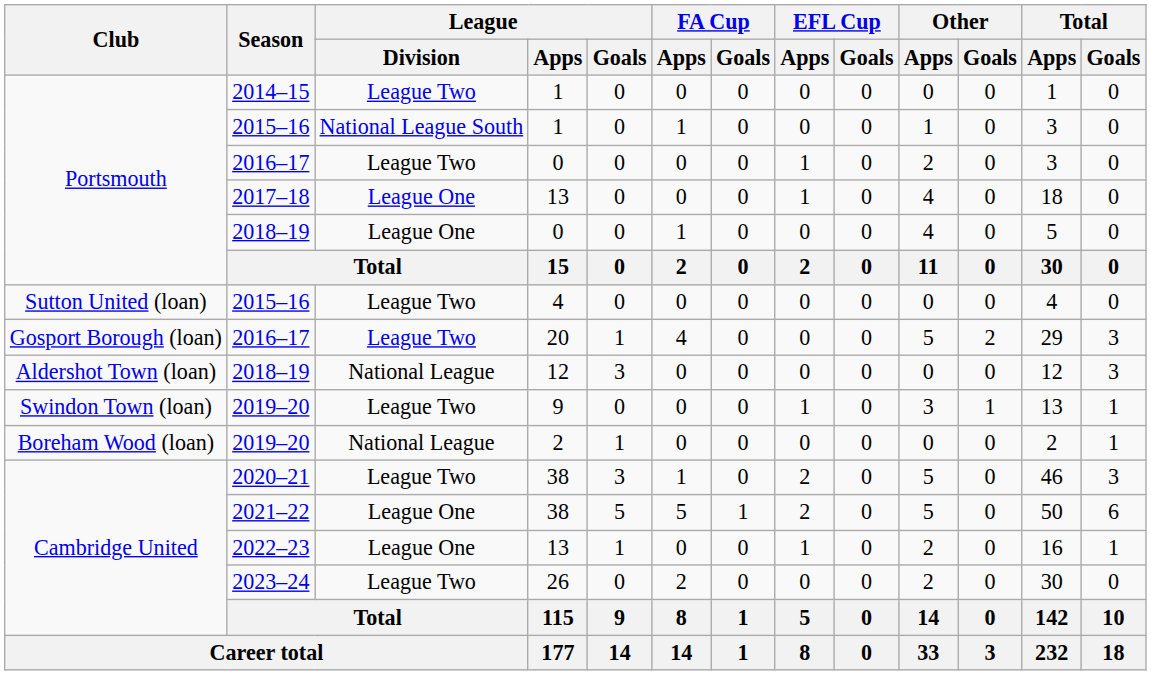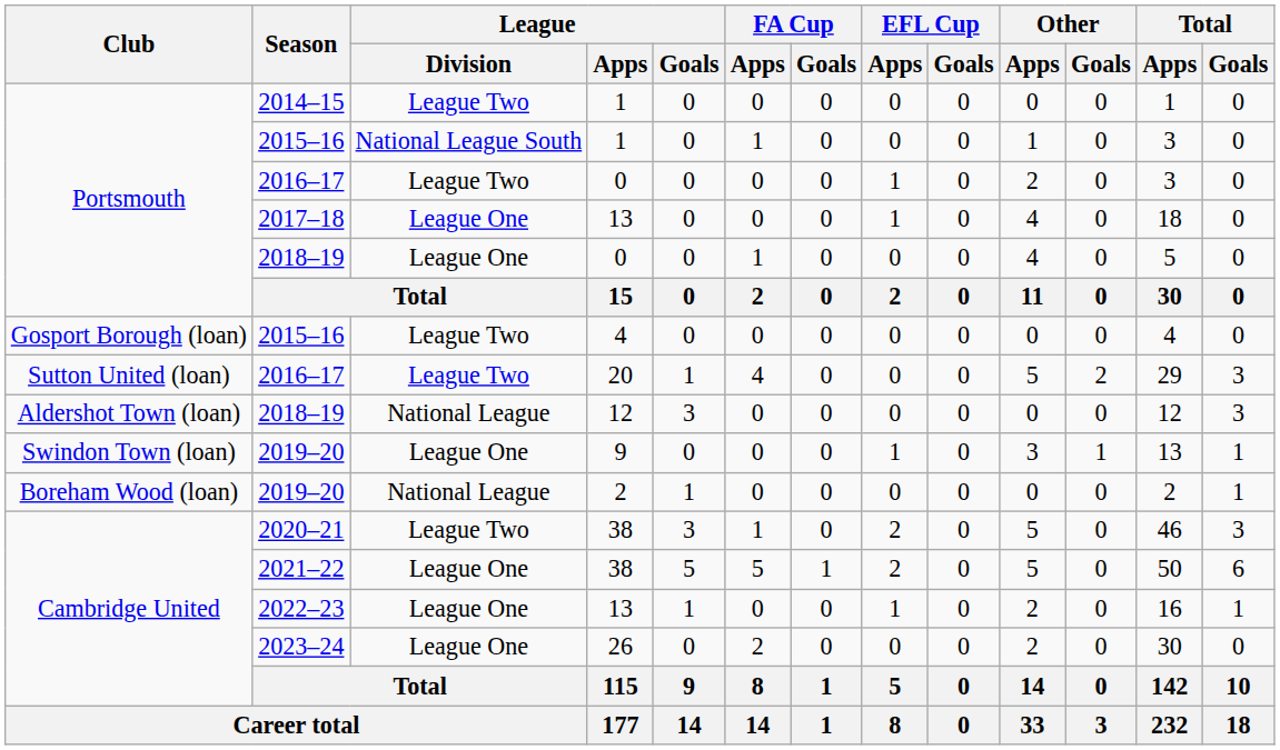 <table class=wikitable style=text-align:center>
 <tr>
 <th rowspan=2>Club</th>
 <th rowspan=2>Season</th>
 <th colspan=3>League</th>
 <th colspan=2><a href='#'>FA Cup</a></th>
 <th colspan=2><a href='#'>EFL Cup</a></th>
 <th colspan=2>Other</th>
 <th colspan=2>Total</th>
 </tr>
 <tr>
 <th>Division</th>
 <th>Apps</th>
 <th>Goals</th>
 <th>Apps</th>
 <th>Goals</th>
 <th>Apps</th>
 <th>Goals</th>
 <th>Apps</th>
 <th>Goals</th>
 <th>Apps</th>
 <th>Goals</th>
 </tr>
 <tr>
 <td rowspan=6><a href='#'>Portsmouth</a></td>
 <td><a href='#'>2014–15</a></td>
 <td><a href='#'>League Two</a></td>
 <td>1</td>
 <td>0</td>
 <td>0</td>
 <td>0</td>
 <td>0</td>
 <td>0</td>
 <td>0</td>
 <td>0</td>
 <td>1</td>
 <td>0</td>
 </tr>
 <tr>
 <td><a href='#'>2015–16</a></td>
 <td><a href='#'>National League South</a></td>
 <td>1</td>
 <td>0</td>
 <td>1</td>
 <td>0</td>
 <td>0</td>
 <td>0</td>
 <td>1</td>
 <td>0</td>
 <td>3</td>
 <td>0</td>
 </tr>
 <tr>
 <td><a href='#'>2016–17</a></td>
 <td>League Two</td>
 <td>0</td>
 <td>0</td>
 <td>0</td>
 <td>0</td>
 <td>1</td>
 <td>0</td>
 <td>2</td>
 <td>0</td>
 <td>3</td>
 <td>0</td>
 </tr>
 <tr>
 <td><a href='#'>2017–18</a></td>
 <td><a href='#'>League One</a></td>
 <td>13</td>
 <td>0</td>
 <td>0</td>
 <td>0</td>
 <td>1</td>
 <td>0</td>
 <td>4</td>
 <td>0</td>
 <td>18</td>
 <td>0</td>
 </tr>
 <tr>
 <td><a href='#'>2018–19</a></td>
 <td>League One</td>
 <td>0</td>
 <td>0</td>
 <td>1</td>
 <td>0</td>
 <td>0</td>
 <td>0</td>
 <td>4</td>
 <td>0</td>
 <td>5</td>
 <td>0</td>
 </tr>
 <tr>
 <th colspan=2>Total</th>
 <th>15</th>
 <th>0</th>
 <th>2</th>
 <th>0</th>
 <th>2</th>
 <th>0</th>
 <th>11</th>
 <th>0</th>
 <th>30</th>
 <th>0</th>
 </tr>
 <tr>
-<td><a href='#'>Sutton United</a> (loan)</td>
+<td><a href='#'>Gosport Borough</a> (loan)</td>
 <td><a href='#'>2015–16</a></td>
 <td>League Two</td>
 <td>4</td>
 <td>0</td>
 <td>0</td>
 <td>0</td>
 <td>0</td>
 <td>0</td>
 <td>0</td>
 <td>0</td>
 <td>4</td>
 <td>0</td>
 </tr>
 <tr>
-<td><a href='#'>Gosport Borough</a> (loan)</td>
+<td><a href='#'>Sutton United</a> (loan)</td>
 <td><a href='#'>2016–17</a></td>
 <td><a href='#'>League Two</a></td>
 <td>20</td>
 <td>1</td>
 <td>4</td>
 <td>0</td>
 <td>0</td>
 <td>0</td>
 <td>5</td>
 <td>2</td>
 <td>29</td>
 <td>3</td>
 </tr>
 <tr>
 <td><a href='#'>Aldershot Town</a> (loan)</td>
 <td><a href='#'>2018–19</a></td>
 <td>National League</td>
 <td>12</td>
 <td>3</td>
 <td>0</td>
 <td>0</td>
 <td>0</td>
 <td>0</td>
 <td>0</td>
 <td>0</td>
 <td>12</td>
 <td>3</td>
 </tr>
 <tr>
 <td><a href='#'>Swindon Town</a> (loan)</td>
 <td><a href='#'>2019–20</a></td>
-<td>League Two</td>
+<td>League One</td>
 <td>9</td>
 <td>0</td>
 <td>0</td>
 <td>0</td>
 <td>1</td>
 <td>0</td>
 <td>3</td>
 <td>1</td>
 <td>13</td>
 <td>1</td>
 </tr>
 <tr>
 <td><a href='#'>Boreham Wood</a> (loan)</td>
 <td><a href='#'>2019–20</a></td>
 <td>National League</td>
 <td>2</td>
 <td>1</td>
 <td>0</td>
 <td>0</td>
 <td>0</td>
 <td>0</td>
 <td>0</td>
 <td>0</td>
 <td>2</td>
 <td>1</td>
 </tr>
 <tr>
 <td rowspan=5><a href='#'>Cambridge United</a></td>
 <td><a href='#'>2020–21</a></td>
 <td>League Two</td>
 <td>38</td>
 <td>3</td>
 <td>1</td>
 <td>0</td>
 <td>2</td>
 <td>0</td>
 <td>5</td>
 <td>0</td>
 <td>46</td>
 <td>3</td>
 </tr>
 <tr>
 <td><a href='#'>2021–22</a></td>
 <td>League One</td>
 <td>38</td>
 <td>5</td>
 <td>5</td>
 <td>1</td>
 <td>2</td>
 <td>0</td>
 <td>5</td>
 <td>0</td>
 <td>50</td>
 <td>6</td>
 </tr>
 <tr>
 <td><a href='#'>2022–23</a></td>
 <td>League One</td>
 <td>13</td>
 <td>1</td>
 <td>0</td>
 <td>0</td>
 <td>1</td>
 <td>0</td>
 <td>2</td>
 <td>0</td>
 <td>16</td>
 <td>1</td>
 </tr>
 <tr>
 <td><a href='#'>2023–24</a></td>
-<td>League Two</td>
+<td>League One</td>
 <td>26</td>
 <td>0</td>
 <td>2</td>
 <td>0</td>
 <td>0</td>
 <td>0</td>
 <td>2</td>
 <td>0</td>
 <td>30</td>
 <td>0</td>
 </tr>
 <tr>
 <th colspan=2>Total</th>
 <th>115</th>
 <th>9</th>
 <th>8</th>
 <th>1</th>
 <th>5</th>
 <th>0</th>
 <th>14</th>
 <th>0</th>
 <th>142</th>
 <th>10</th>
 </tr>
 <tr>
 <th colspan=3>Career total</th>
 <th>177</th>
 <th>14</th>
 <th>14</th>
 <th>1</th>
 <th>8</th>
 <th>0</th>
 <th>33</th>
 <th>3</th>
 <th>232</th>
 <th>18</th>
 </tr>
 </table>
